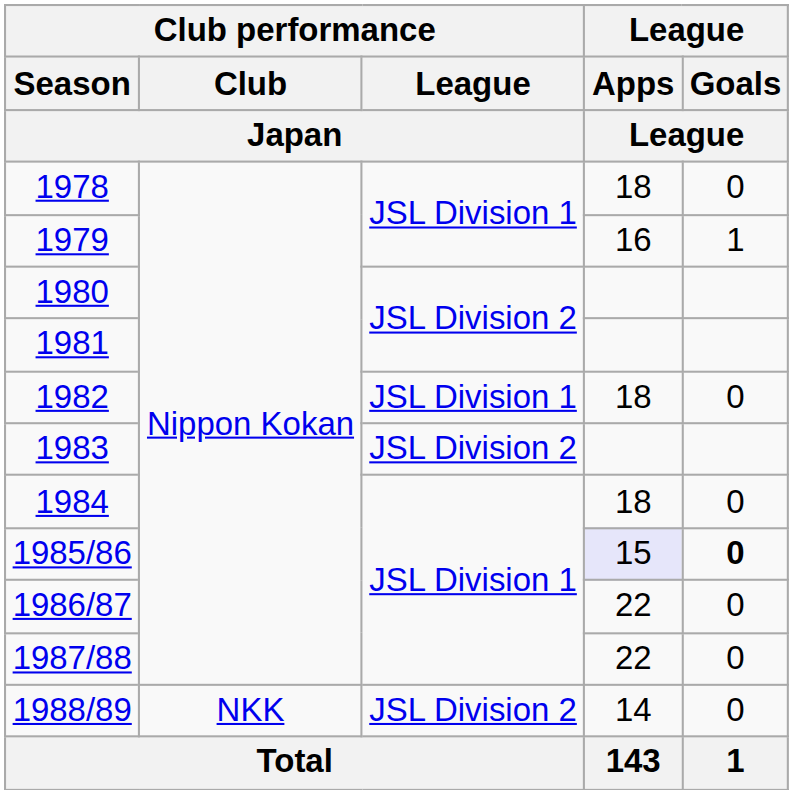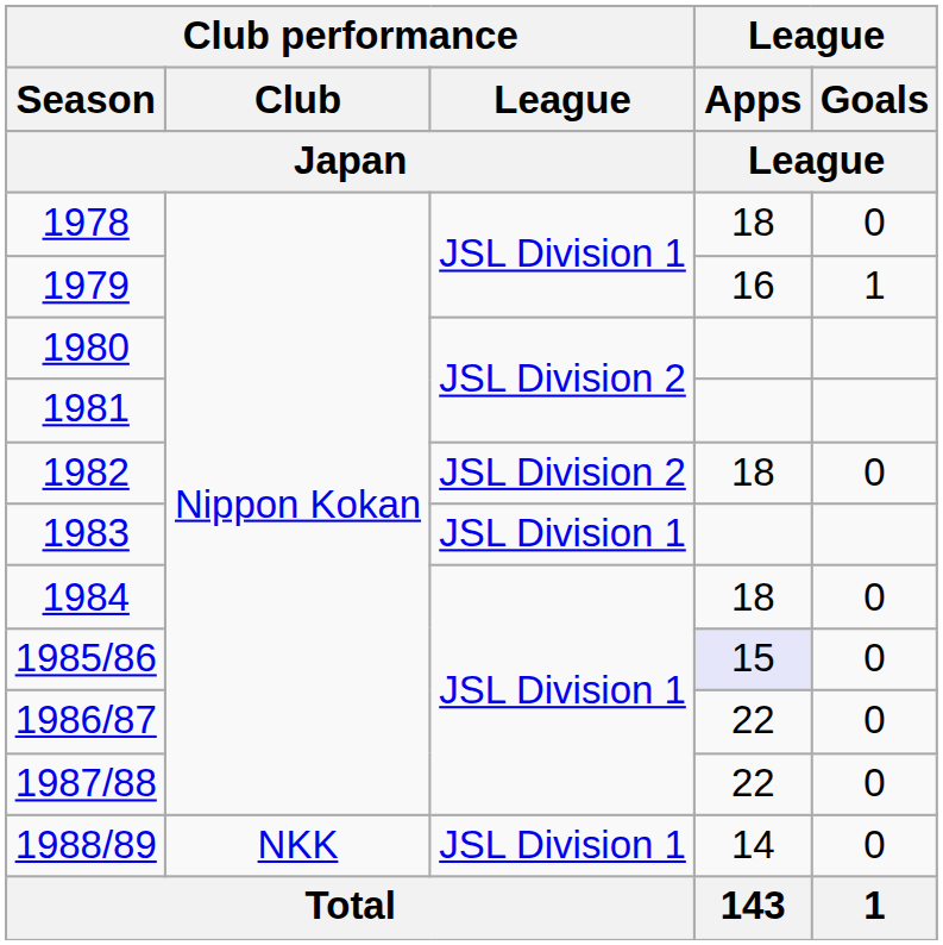 <table class="wikitable" style="text-align:center;">
 <tr>
 <th colspan=3>Club performance</th>
 <th colspan=2>League</th>
 </tr>
 <tr>
 <th>Season</th>
 <th>Club</th>
 <th>League</th>
 <th>Apps</th>
 <th>Goals</th>
 </tr>
 <tr>
 <th colspan=3>Japan</th>
 <th colspan=2>League</th>
 </tr>
 <tr>
 <td><a href='#'>1978</a></td>
 <td rowspan="10"><a href='#'>Nippon Kokan</a></td>
 <td rowspan="2"><a href='#'>JSL Division 1</a></td>
 <td>18</td>
 <td>0</td>
 </tr>
 <tr>
 <td><a href='#'>1979</a></td>
 <td>16</td>
 <td>1</td>
 </tr>
 <tr>
 <td><a href='#'>1980</a></td>
 <td rowspan="2"><a href='#'>JSL Division 2</a></td>
 <td></td>
 <td></td>
 </tr>
 <tr>
 <td><a href='#'>1981</a></td>
 <td></td>
 <td></td>
 </tr>
 <tr>
 <td><a href='#'>1982</a></td>
-<td><a href='#'>JSL Division 1</a></td>
+<td><a href='#'>JSL Division 2</a></td>
 <td>18</td>
 <td>0</td>
 </tr>
 <tr>
 <td><a href='#'>1983</a></td>
-<td><a href='#'>JSL Division 2</a></td>
+<td><a href='#'>JSL Division 1</a></td>
 <td></td>
 <td></td>
 </tr>
 <tr>
 <td><a href='#'>1984</a></td>
 <td rowspan="4"><a href='#'>JSL Division 1</a></td>
 <td>18</td>
 <td>0</td>
 </tr>
 <tr>
 <td><a href='#'>1985/86</a></td>
 <td style="background: lavender;">15</td>
-<td><strong>0</strong></td>
+<td>0</td>
 </tr>
 <tr>
 <td><a href='#'>1986/87</a></td>
 <td>22</td>
 <td>0</td>
 </tr>
 <tr>
 <td><a href='#'>1987/88</a></td>
 <td>22</td>
 <td>0</td>
 </tr>
 <tr>
 <td><a href='#'>1988/89</a></td>
 <td><a href='#'>NKK</a></td>
-<td><a href='#'>JSL Division 2</a></td>
+<td><a href='#'>JSL Division 1</a></td>
 <td>14</td>
 <td>0</td>
 </tr>
 <tr>
 <th colspan=3>Total</th>
 <th>143</th>
 <th>1</th>
 </tr>
 </table>
